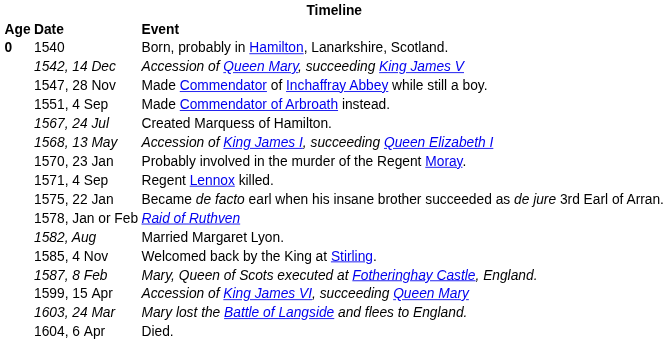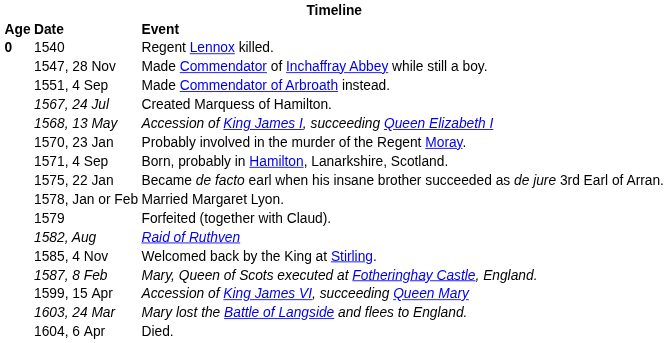 <table>
 <tr>
 <th colspan=3>Timeline</th>
 </tr>
 <tr>
 <th align="left">Age</th>
 <th align="left">Date</th>
 <th align="left">Event</th>
 </tr>
 <tr>
 <td><strong>0</strong></td>
 <td>1540</td>
-<td>Born, probably in <a href='#'>Hamilton</a>, Lanarkshire, Scotland.</td>
-</tr>
-<tr>
-<td></td>
-<td><em>1542, 14 Dec</em></td>
-<td><em>Accession of <a href='#'>Queen Mary</a>, succeeding <a href='#'>King James V</a></em></td>
+<td>Regent <a href='#'>Lennox</a> killed.</td>
 </tr>
 <tr>
 <td></td>
 <td>1547, 28 Nov</td>
 <td>Made <a href='#'>Commendator</a> of <a href='#'>Inchaffray Abbey</a> while still a boy.</td>
 </tr>
 <tr>
 <td></td>
 <td>1551, 4 Sep</td>
 <td>Made <a href='#'>Commendator of Arbroath</a> instead.</td>
 </tr>
 <tr>
 <td></td>
 <td><em>1567, 24 Jul</em></td>
 <td>Created Marquess of Hamilton.</td>
 </tr>
 <tr>
 <td></td>
 <td><em>1568, 13 May</em></td>
 <td><em>Accession of <a href='#'>King James I</a>, succeeding <a href='#'>Queen Elizabeth I</a></em></td>
 </tr>
 <tr>
 <td></td>
 <td>1570, 23 Jan</td>
 <td>Probably involved in the murder of the Regent <a href='#'>Moray</a>.</td>
 </tr>
 <tr>
 <td></td>
 <td>1571, 4 Sep</td>
-<td>Regent <a href='#'>Lennox</a> killed.</td>
+<td>Born, probably in <a href='#'>Hamilton</a>, Lanarkshire, Scotland.</td>
 </tr>
 <tr>
 <td></td>
 <td>1575, 22 Jan</td>
 <td>Became <em>de facto</em> earl when his insane brother succeeded as <em>de jure</em> 3rd Earl of Arran.</td>
 </tr>
 <tr>
 <td></td>
 <td>1578, Jan or Feb</td>
-<td><em><a href='#'>Raid of Ruthven</a></em></td>
+<td>Married Margaret Lyon.</td>
+</tr>
+<tr>
+<td></td>
+<td>1579</td>
+<td>Forfeited (together with Claud).</td>
 </tr>
 <tr>
 <td></td>
 <td><em>1582, Aug</em></td>
-<td>Married Margaret Lyon.</td>
+<td><em><a href='#'>Raid of Ruthven</a></em></td>
 </tr>
 <tr>
 <td></td>
 <td>1585, 4 Nov</td>
 <td>Welcomed back by the King at <a href='#'>Stirling</a>.</td>
 </tr>
 <tr>
 <td></td>
 <td><em>1587, 8 Feb</em></td>
 <td><em>Mary, Queen of Scots executed at <a href='#'>Fotheringhay Castle</a>, England.</em></td>
 </tr>
 <tr>
 <td></td>
 <td>1599, 15 Apr</td>
 <td><em>Accession of <a href='#'>King James VI</a>, succeeding <a href='#'>Queen Mary</a></em></td>
 </tr>
 <tr>
 <td></td>
 <td><em>1603, 24 Mar</em></td>
 <td><em>Mary lost the <a href='#'>Battle of Langside</a> and flees to England.</em></td>
 </tr>
 <tr>
 <td></td>
 <td>1604, 6 Apr</td>
 <td>Died.</td>
 </tr>
 </table>
